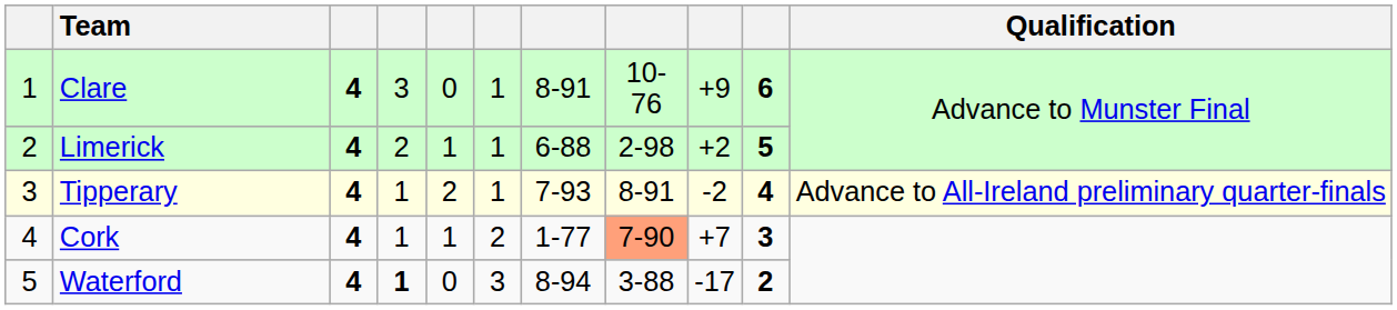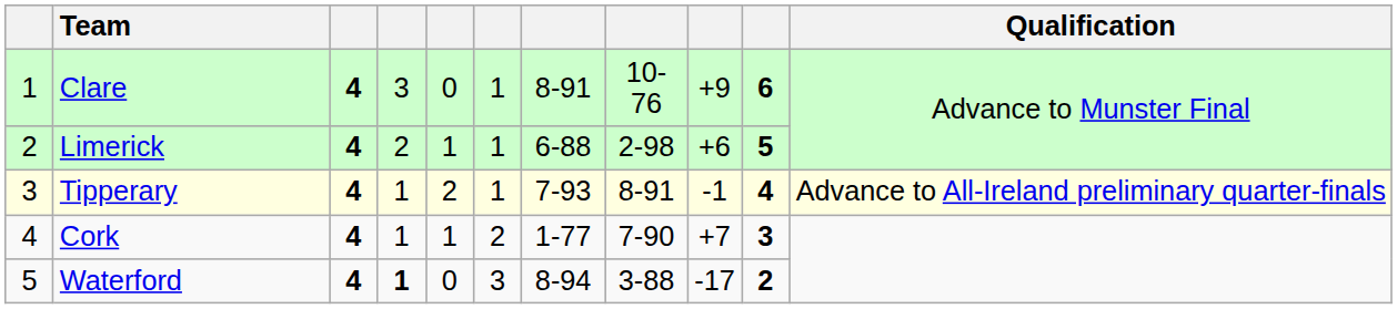 <table class="wikitable" style="text-align:center">
 <tr>
 <th width="20"></th>
 <th width="150" style="text-align:left;">Team</th>
 <th width="20"></th>
 <th width="20"></th>
 <th width="20"></th>
 <th width="20"></th>
 <th width="40"></th>
 <th width="40"></th>
 <th width="20"></th>
 <th width="20"></th>
 <th>Qualification</th>
 </tr>
 <tr style="background:#ccffcc">
 <td>1</td>
 <td style="text-align:left"> <a href='#'>Clare</a></td>
 <td><strong>4</strong></td>
 <td>3</td>
 <td>0</td>
 <td>1</td>
 <td>8-91</td>
 <td>10-76</td>
 <td>+9</td>
 <td><strong>6</strong></td>
 <td rowspan="2">Advance to <a href='#'>Munster Final</a></td>
 </tr>
 <tr style="background:#ccffcc">
 <td>2</td>
 <td style="text-align:left"> <a href='#'>Limerick</a></td>
 <td><strong>4</strong></td>
 <td>2</td>
 <td>1</td>
 <td>1</td>
 <td>6-88</td>
 <td>2-98</td>
-<td>+2</td>
+<td>+6</td>
 <td><strong>5</strong></td>
 </tr>
 <tr style="background:#FFFFE0">
 <td>3</td>
 <td style="text-align:left"> <a href='#'>Tipperary</a></td>
 <td><strong>4</strong></td>
 <td>1</td>
 <td>2</td>
 <td>1</td>
 <td>7-93</td>
 <td>8-91</td>
-<td>-2</td>
+<td>-1</td>
 <td><strong>4</strong></td>
 <td>Advance to <a href='#'>All-Ireland preliminary quarter-finals</a></td>
 </tr>
 <tr>
 <td>4</td>
 <td style="text-align:left"> <a href='#'>Cork</a></td>
 <td><strong>4</strong></td>
 <td>1</td>
 <td>1</td>
 <td>2</td>
 <td>1-77</td>
-<td style="background: lightsalmon;">7-90</td>
+<td>7-90</td>
 <td>+7</td>
 <td><strong>3</strong></td>
 <td rowspan="2"></td>
 </tr>
 <tr>
 <td>5</td>
 <td style="text-align:left"> <a href='#'>Waterford</a></td>
 <td><strong>4</strong></td>
 <td><strong>1</strong></td>
 <td>0</td>
 <td>3</td>
 <td>8-94</td>
 <td>3-88</td>
 <td>-17</td>
 <td><strong>2</strong></td>
 </tr>
 </table>
